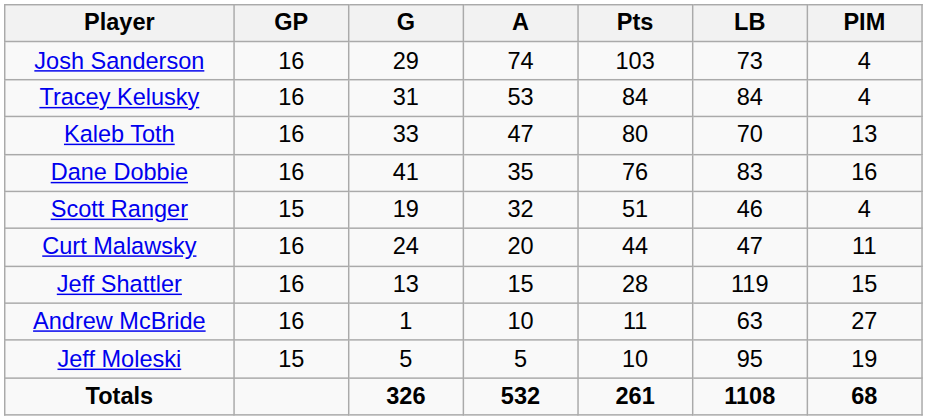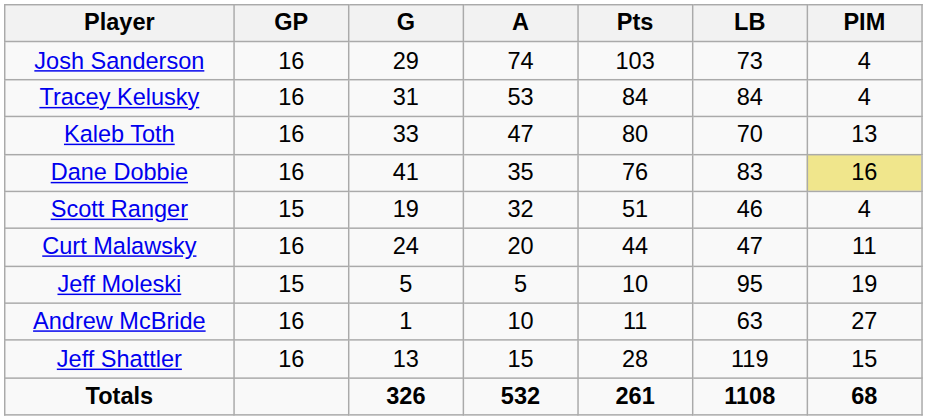 <table class="wikitable sortable">
 <tr align=center>
 <th width="20%">Player</th>
 <th width="10%">GP</th>
 <th width="10%">G</th>
 <th width="10%">A</th>
 <th width="10%">Pts</th>
 <th width="10%">LB</th>
 <th width="10%">PIM</th>
 </tr>
 <tr align=center>
 <td><a href='#'>Josh Sanderson</a></td>
 <td>16</td>
 <td>29</td>
 <td>74</td>
 <td>103</td>
 <td>73</td>
 <td>4</td>
 </tr>
 <tr align=center>
 <td><a href='#'>Tracey Kelusky</a></td>
 <td>16</td>
 <td>31</td>
 <td>53</td>
 <td>84</td>
 <td>84</td>
 <td>4</td>
 </tr>
 <tr align=center>
 <td><a href='#'>Kaleb Toth</a></td>
 <td>16</td>
 <td>33</td>
 <td>47</td>
 <td>80</td>
 <td>70</td>
 <td>13</td>
 </tr>
 <tr align=center>
 <td><a href='#'>Dane Dobbie</a></td>
 <td>16</td>
 <td>41</td>
 <td>35</td>
 <td>76</td>
 <td>83</td>
-<td>16</td>
+<td style="background: khaki;">16</td>
 </tr>
 <tr align=center>
 <td><a href='#'>Scott Ranger</a></td>
 <td>15</td>
 <td>19</td>
 <td>32</td>
 <td>51</td>
 <td>46</td>
 <td>4</td>
 </tr>
 <tr align=center>
 <td><a href='#'>Curt Malawsky</a></td>
 <td>16</td>
 <td>24</td>
 <td>20</td>
 <td>44</td>
 <td>47</td>
 <td>11</td>
 </tr>
 <tr align=center>
-<td><a href='#'>Jeff Shattler</a></td>
-<td>16</td>
-<td>13</td>
+<td><a href='#'>Jeff Moleski</a></td>
 <td>15</td>
-<td>28</td>
-<td>119</td>
-<td>15</td>
+<td>5</td>
+<td>5</td>
+<td>10</td>
+<td>95</td>
+<td>19</td>
 </tr>
 <tr align=center>
 <td><a href='#'>Andrew McBride</a></td>
 <td>16</td>
 <td>1</td>
 <td>10</td>
 <td>11</td>
 <td>63</td>
 <td>27</td>
 </tr>
 <tr align=center>
-<td><a href='#'>Jeff Moleski</a></td>
+<td><a href='#'>Jeff Shattler</a></td>
+<td>16</td>
+<td>13</td>
 <td>15</td>
-<td>5</td>
-<td>5</td>
-<td>10</td>
-<td>95</td>
-<td>19</td>
+<td>28</td>
+<td>119</td>
+<td>15</td>
 </tr>
 <tr align=center>
 <td><strong>Totals</strong></td>
 <td></td>
 <td><strong>326</strong></td>
 <td><strong>532</strong></td>
 <td><strong>261</strong></td>
 <td><strong>1108</strong></td>
 <td><strong>68</strong></td>
 </tr>
 </table>
